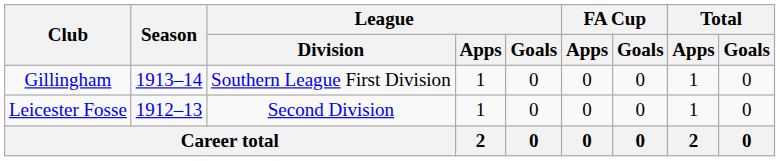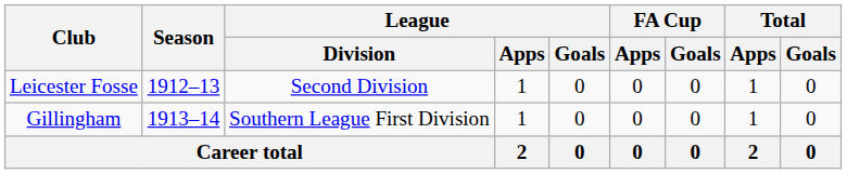 <table class="wikitable" style="text-align: center;">
 <tr>
 <th rowspan="2">Club</th>
 <th rowspan="2">Season</th>
 <th colspan="3">League</th>
 <th colspan="2">FA Cup</th>
 <th colspan="2">Total</th>
 </tr>
 <tr>
 <th>Division</th>
 <th>Apps</th>
 <th>Goals</th>
 <th>Apps</th>
 <th>Goals</th>
 <th>Apps</th>
 <th>Goals</th>
 </tr>
 <tr>
-<td><a href='#'>Gillingham</a></td>
-<td><a href='#'>1913–14</a></td>
-<td><a href='#'>Southern League</a> First Division</td>
+<td><a href='#'>Leicester Fosse</a></td>
+<td><a href='#'>1912–13</a></td>
+<td><a href='#'>Second Division</a></td>
 <td>1</td>
 <td>0</td>
 <td>0</td>
 <td>0</td>
 <td>1</td>
 <td>0</td>
 </tr>
 <tr>
-<td><a href='#'>Leicester Fosse</a></td>
-<td><a href='#'>1912–13</a></td>
-<td><a href='#'>Second Division</a></td>
+<td><a href='#'>Gillingham</a></td>
+<td><a href='#'>1913–14</a></td>
+<td><a href='#'>Southern League</a> First Division</td>
 <td>1</td>
 <td>0</td>
 <td>0</td>
 <td>0</td>
 <td>1</td>
 <td>0</td>
 </tr>
 <tr>
 <th colspan="3">Career total</th>
 <th>2</th>
 <th>0</th>
 <th>0</th>
 <th>0</th>
 <th>2</th>
 <th>0</th>
 </tr>
 </table>
